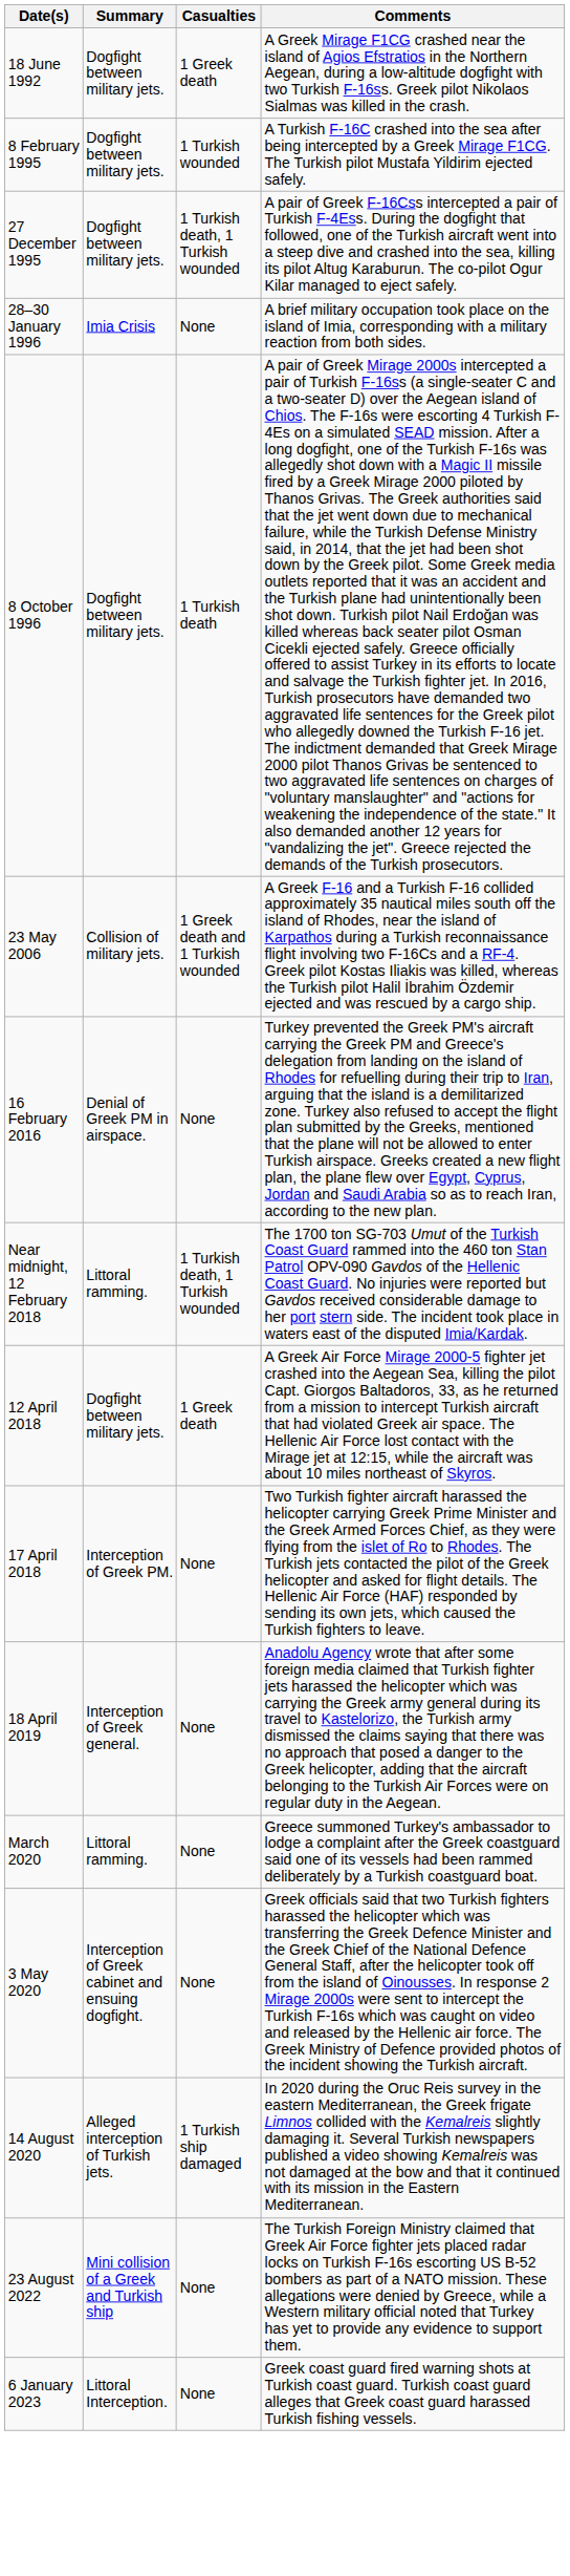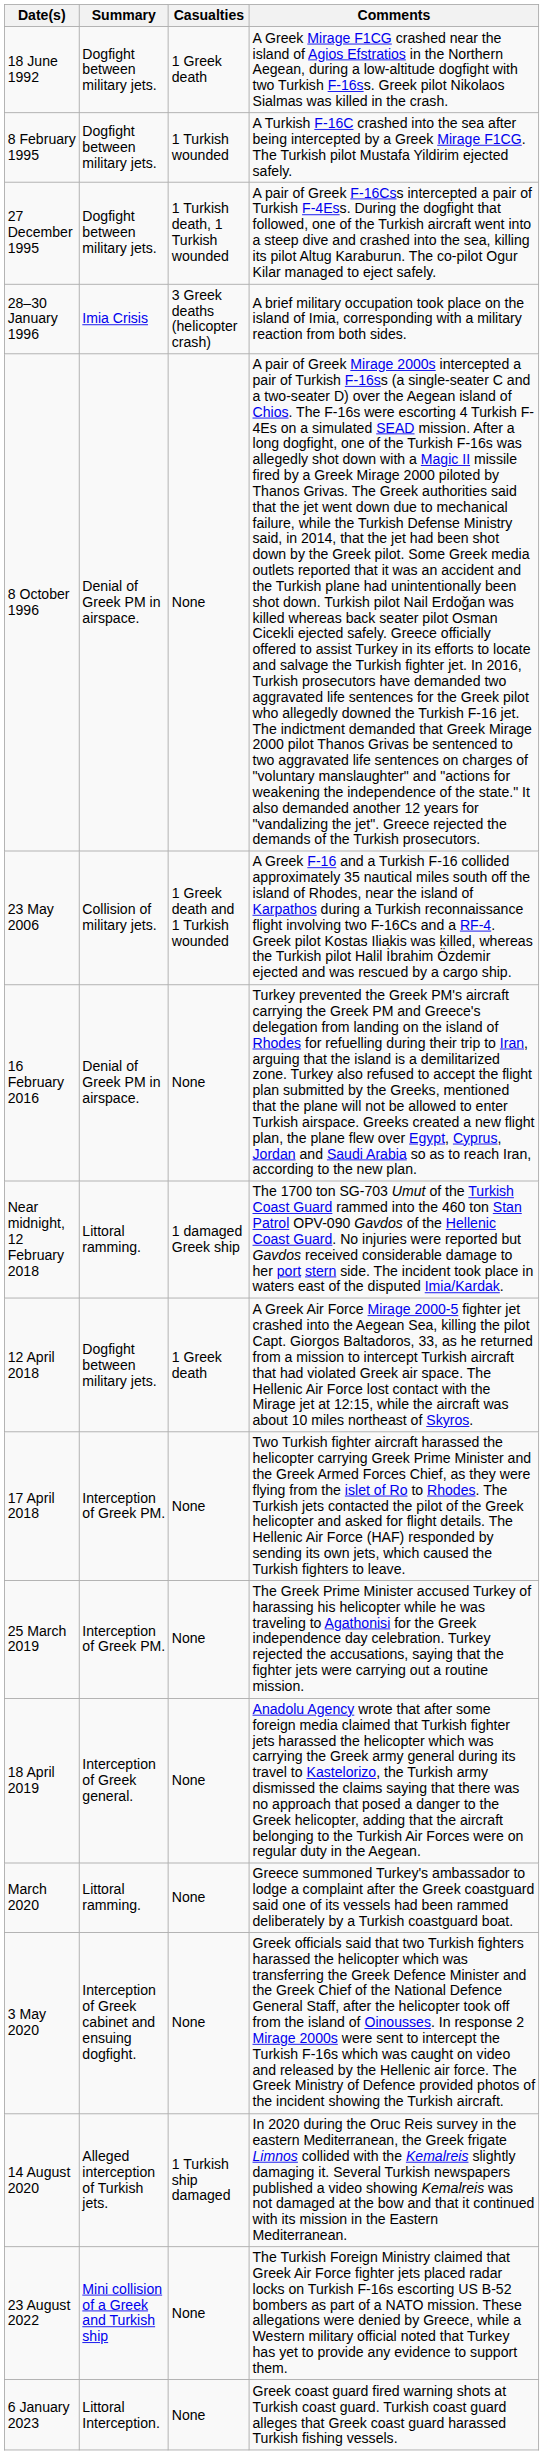 <table class=wikitable>
 <tr>
 <th>Date(s)</th>
 <th>Summary</th>
 <th>Casualties</th>
 <th>Comments</th>
 </tr>
 <tr>
 <td>18 June 1992</td>
 <td>Dogfight between military jets.</td>
 <td>1 Greek death</td>
 <td>A Greek <a href='#'>Mirage F1CG</a> crashed near the island of <a href='#'>Agios Efstratios</a> in the Northern Aegean, during a low-altitude dogfight with two Turkish <a href='#'>F-16s</a>s. Greek pilot Nikolaos Sialmas was killed in the crash.</td>
 </tr>
 <tr>
 <td>8 February 1995</td>
 <td>Dogfight between military jets.</td>
 <td>1 Turkish wounded</td>
 <td>A Turkish <a href='#'>F-16C</a> crashed into the sea after being intercepted by a Greek <a href='#'>Mirage F1CG</a>. The Turkish pilot Mustafa Yildirim ejected safely.</td>
 </tr>
 <tr>
 <td>27 December 1995</td>
 <td>Dogfight between military jets.</td>
 <td>1 Turkish death, 1 Turkish wounded</td>
 <td>A pair of Greek <a href='#'>F-16Cs</a>s intercepted a pair of Turkish <a href='#'>F-4Es</a>s. During the dogfight that followed, one of the Turkish aircraft went into a steep dive and crashed into the sea, killing its pilot Altug Karaburun. The co-pilot Ogur Kilar managed to eject safely.</td>
 </tr>
 <tr>
 <td>28–30 January 1996</td>
 <td><a href='#'>Imia Crisis</a></td>
-<td>None</td>
+<td>3 Greek deaths (helicopter crash)</td>
 <td>A brief military occupation took place on the island of Imia, corresponding with a military reaction from both sides.</td>
 </tr>
 <tr>
 <td>8 October 1996</td>
-<td>Dogfight between military jets.</td>
-<td>1 Turkish death</td>
+<td>Denial of Greek PM in airspace.</td>
+<td>None</td>
 <td>A pair of Greek <a href='#'>Mirage 2000s</a> intercepted a pair of Turkish <a href='#'>F-16s</a>s (a single-seater C and a two-seater D) over the Aegean island of <a href='#'>Chios</a>. The F-16s were escorting 4 Turkish F-4Es on a simulated <a href='#'>SEAD</a> mission. After a long dogfight, one of the Turkish F-16s was allegedly shot down with a <a href='#'>Magic II</a> missile fired by a Greek Mirage 2000 piloted by Thanos Grivas. The Greek authorities said that the jet went down due to mechanical failure, while the Turkish Defense Ministry said, in 2014, that the jet had been shot down by the Greek pilot. Some Greek media outlets reported that it was an accident and the Turkish plane had unintentionally been shot down. Turkish pilot Nail Erdoğan was killed whereas back seater pilot Osman Cicekli ejected safely. Greece officially offered to assist Turkey in its efforts to locate and salvage the Turkish fighter jet. In 2016, Turkish prosecutors have demanded two aggravated life sentences for the Greek pilot who allegedly downed the Turkish F-16 jet. The indictment demanded that Greek Mirage 2000 pilot Thanos Grivas be sentenced to two aggravated life sentences on charges of "voluntary manslaughter" and "actions for weakening the independence of the state." It also demanded another 12 years for "vandalizing the jet". Greece rejected the demands of the Turkish prosecutors.</td>
 </tr>
 <tr>
 <td>23 May 2006</td>
 <td>Collision of military jets.</td>
 <td>1 Greek death and 1 Turkish wounded</td>
 <td>A Greek <a href='#'>F-16</a> and a Turkish F-16 collided approximately 35 nautical miles south off the island of Rhodes, near the island of <a href='#'>Karpathos</a> during a Turkish reconnaissance flight involving two F-16Cs and a <a href='#'>RF-4</a>. Greek pilot Kostas Iliakis was killed, whereas the Turkish pilot Halil İbrahim Özdemir ejected and was rescued by a cargo ship.</td>
 </tr>
 <tr>
 <td>16 February 2016</td>
 <td>Denial of Greek PM in airspace.</td>
 <td>None</td>
 <td>Turkey prevented the Greek PM's aircraft carrying the Greek PM and Greece's delegation from landing on the island of <a href='#'>Rhodes</a> for refuelling during their trip to <a href='#'>Iran</a>, arguing that the island is a demilitarized zone. Turkey also refused to accept the flight plan submitted by the Greeks, mentioned that the plane will not be allowed to enter Turkish airspace. Greeks created a new flight plan, the plane flew over <a href='#'>Egypt</a>, <a href='#'>Cyprus</a>, <a href='#'>Jordan</a> and <a href='#'>Saudi Arabia</a> so as to reach Iran, according to the new plan.</td>
 </tr>
 <tr>
 <td>Near midnight, 12 February 2018</td>
 <td>Littoral ramming.</td>
-<td>1 Turkish death, 1 Turkish wounded</td>
+<td>1 damaged Greek ship</td>
 <td>The 1700 ton SG-703 <em>Umut</em> of the <a href='#'>Turkish Coast Guard</a> rammed into the 460 ton <a href='#'>Stan Patrol</a> OPV-090 <em>Gavdos</em> of the <a href='#'>Hellenic Coast Guard</a>. No injuries were reported but <em>Gavdos</em> received considerable damage to her <a href='#'>port</a> <a href='#'>stern</a> side. The incident took place in waters east of the disputed <a href='#'>Imia/Kardak</a>.</td>
 </tr>
 <tr>
 <td>12 April 2018</td>
 <td>Dogfight between military jets.</td>
 <td>1 Greek death</td>
 <td>A Greek Air Force <a href='#'>Mirage 2000-5</a> fighter jet crashed into the Aegean Sea, killing the pilot Capt. Giorgos Baltadoros, 33, as he returned from a mission to intercept Turkish aircraft that had violated Greek air space. The Hellenic Air Force lost contact with the Mirage jet at 12:15, while the aircraft was about 10 miles northeast of <a href='#'>Skyros</a>.</td>
 </tr>
 <tr>
 <td>17 April 2018</td>
 <td>Interception of Greek PM.</td>
 <td>None</td>
 <td>Two Turkish fighter aircraft harassed the helicopter carrying Greek Prime Minister and the Greek Armed Forces Chief, as they were flying from the <a href='#'>islet of Ro</a> to <a href='#'>Rhodes</a>. The Turkish jets contacted the pilot of the Greek helicopter and asked for flight details. The Hellenic Air Force (HAF) responded by sending its own jets, which caused the Turkish fighters to leave.</td>
+</tr>
+<tr>
+<td>25 March 2019</td>
+<td>Interception of Greek PM.</td>
+<td>None</td>
+<td>The Greek Prime Minister accused Turkey of harassing his helicopter while he was traveling to <a href='#'>Agathonisi</a> for the Greek independence day celebration. Turkey rejected the accusations, saying that the fighter jets were carrying out a routine mission.</td>
 </tr>
 <tr>
 <td>18 April 2019</td>
 <td>Interception of Greek general.</td>
 <td>None</td>
 <td><a href='#'>Anadolu Agency</a> wrote that after some foreign media claimed that Turkish fighter jets harassed the helicopter which was carrying the Greek army general during its travel to <a href='#'>Kastelorizo</a>, the Turkish army dismissed the claims saying that there was no approach that posed a danger to the Greek helicopter, adding that the aircraft belonging to the Turkish Air Forces were on regular duty in the Aegean.</td>
 </tr>
 <tr>
 <td>March 2020</td>
 <td>Littoral ramming.</td>
 <td>None</td>
 <td>Greece summoned Turkey's ambassador to lodge a complaint after the Greek coastguard said one of its vessels had been rammed deliberately by a Turkish coastguard boat.</td>
 </tr>
 <tr>
 <td>3 May 2020</td>
 <td>Interception of Greek cabinet and ensuing dogfight.</td>
 <td>None</td>
 <td>Greek officials said that two Turkish fighters harassed the helicopter which was transferring the Greek Defence Minister and the Greek Chief of the National Defence General Staff, after the helicopter took off from the island of <a href='#'>Oinousses</a>. In response 2 <a href='#'>Mirage 2000s</a> were sent to intercept the Turkish F-16s which was caught on video and released by the Hellenic air force. The Greek Ministry of Defence provided photos of the incident showing the Turkish aircraft.</td>
 </tr>
 <tr>
 <td>14 August 2020</td>
 <td>Alleged interception of Turkish jets.</td>
 <td>1 Turkish ship damaged</td>
 <td>In 2020 during the Oruc Reis survey in the eastern Mediterranean, the Greek frigate <em><a href='#'>Limnos</a></em> collided with the <em><a href='#'>Kemalreis</a></em> slightly damaging it. Several Turkish newspapers published a video showing <em>Kemalreis</em> was not damaged at the bow and that it continued with its mission in the Eastern Mediterranean.</td>
 </tr>
 <tr>
 <td>23 August 2022</td>
 <td><a href='#'>Mini collision of a Greek and Turkish ship</a></td>
 <td>None</td>
 <td>The Turkish Foreign Ministry claimed that Greek Air Force fighter jets placed radar locks on Turkish F-16s escorting US B-52 bombers as part of a NATO mission. These allegations were denied by Greece, while a Western military official noted that Turkey has yet to provide any evidence to support them.</td>
 </tr>
 <tr>
 <td>6 January 2023</td>
 <td>Littoral Interception.</td>
 <td>None</td>
 <td>Greek coast guard fired warning shots at Turkish coast guard. Turkish coast guard alleges that Greek coast guard harassed Turkish fishing vessels.</td>
 </tr>
 </table>
